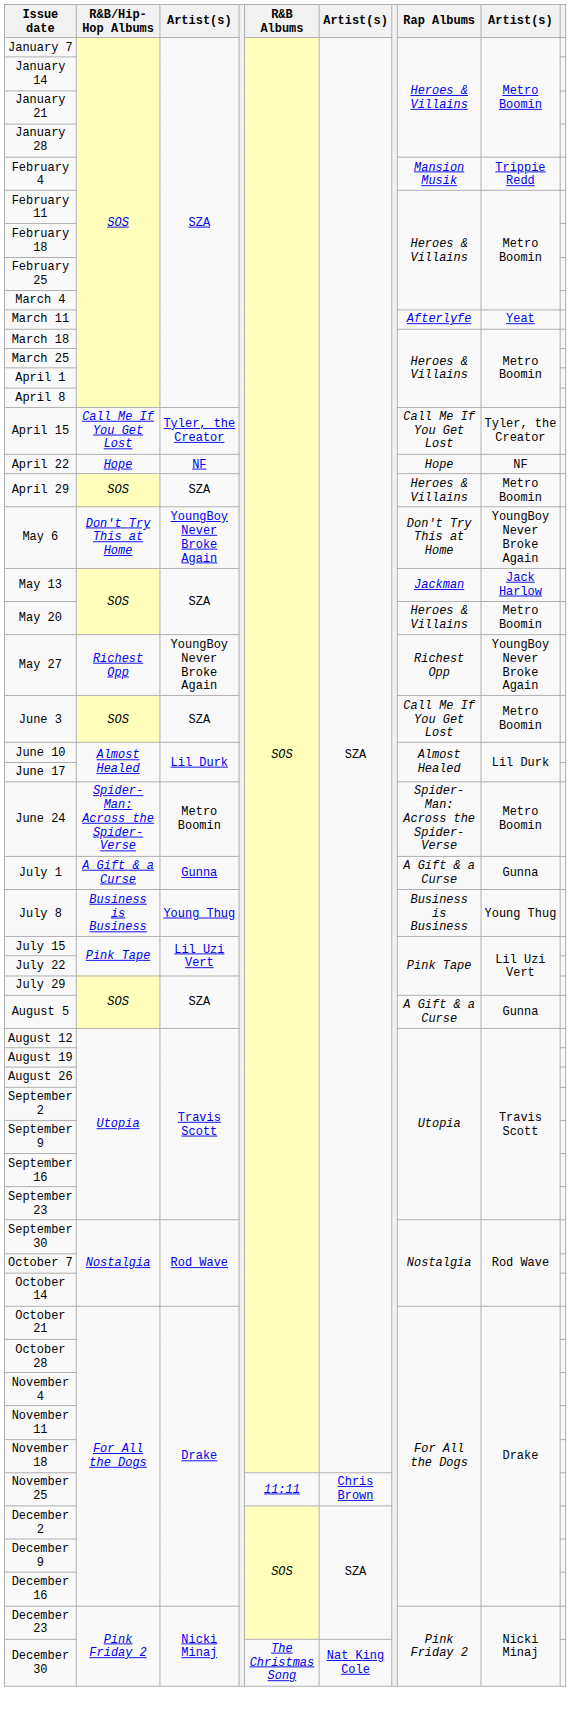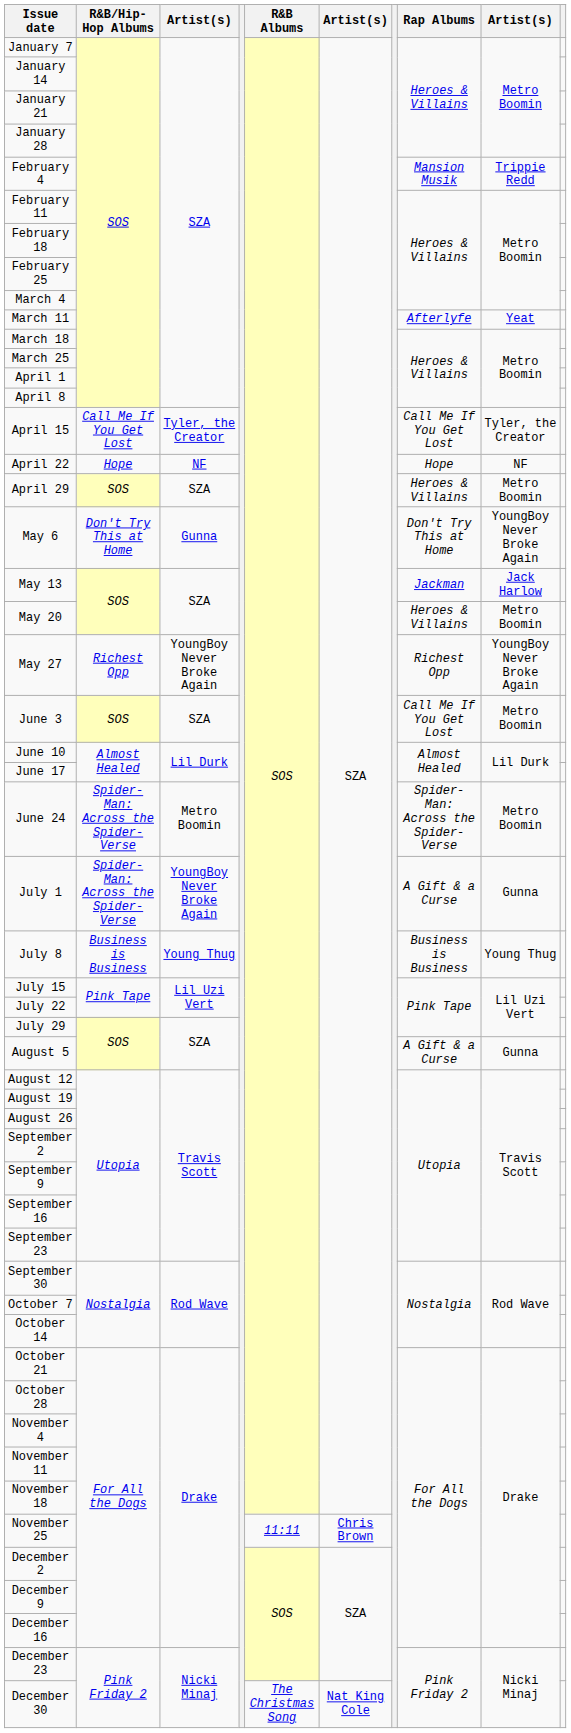 <table class="wikitable plainrowheaders" style="text-align:center;">
 <tr>
 <th scope="col">Issue date</th>
 <th scope="col">R&B/Hip-Hop Albums</th>
 <th scope="col">Artist(s)</th>
 <th rowspan="55"></th>
 <th scope="col">R&B Albums</th>
 <th scope="col">Artist(s)</th>
 <th rowspan="55"></th>
 <th scope="col">Rap Albums</th>
 <th scope="col">Artist(s)</th>
 <th scope="col"></th>
 </tr>
 <tr>
 <td scope="row">January 7</td>
 <td style="background-color:#FFFFBB" rowspan="14"><em><a href='#'>SOS</a></em> </td>
 <td rowspan="14"><a href='#'>SZA</a></td>
 <td style="background-color:#FFFFBB" rowspan="46"><em>SOS</em> </td>
 <td rowspan="46">SZA</td>
 <td rowspan="4"><em><a href='#'>Heroes & Villains</a></em></td>
 <td rowspan="4"><a href='#'>Metro Boomin</a></td>
 <td></td>
 </tr>
 <tr>
 <td>January 14</td>
 <td></td>
 </tr>
 <tr>
 <td>January 21</td>
 <td></td>
 </tr>
 <tr>
 <td>January 28</td>
 <td></td>
 </tr>
 <tr>
 <td>February 4</td>
 <td><em><a href='#'>Mansion Musik</a></em></td>
 <td><a href='#'>Trippie Redd</a></td>
 <td></td>
 </tr>
 <tr>
 <td>February 11</td>
 <td rowspan="4"><em>Heroes & Villains</em></td>
 <td rowspan="4">Metro Boomin</td>
 <td></td>
 </tr>
 <tr>
 <td>February 18</td>
 <td></td>
 </tr>
 <tr>
 <td>February 25</td>
 <td></td>
 </tr>
 <tr>
 <td>March 4</td>
 <td></td>
 </tr>
 <tr>
 <td>March 11</td>
 <td><em><a href='#'>Afterlyfe</a></em></td>
 <td><a href='#'>Yeat</a></td>
 <td></td>
 </tr>
 <tr>
 <td>March 18</td>
 <td rowspan="4"><em>Heroes & Villains</em></td>
 <td rowspan="4">Metro Boomin</td>
 <td></td>
 </tr>
 <tr>
 <td>March 25</td>
 <td></td>
 </tr>
 <tr>
 <td>April 1</td>
 <td></td>
 </tr>
 <tr>
 <td>April 8</td>
 <td></td>
 </tr>
 <tr>
 <td>April 15</td>
 <td><em><a href='#'>Call Me If You Get Lost</a></em></td>
 <td><a href='#'>Tyler, the Creator</a></td>
 <td><em>Call Me If You Get Lost</em></td>
 <td>Tyler, the Creator</td>
 <td></td>
 </tr>
 <tr>
 <td>April 22</td>
 <td><em><a href='#'>Hope</a></em></td>
 <td><a href='#'>NF</a></td>
 <td><em>Hope</em></td>
 <td>NF</td>
 <td></td>
 </tr>
 <tr>
 <td>April 29</td>
 <td style="background-color:#FFFFBB"><em>SOS</em> </td>
 <td>SZA</td>
 <td><em>Heroes & Villains</em></td>
 <td>Metro Boomin</td>
 <td></td>
 </tr>
 <tr>
 <td>May 6</td>
 <td><em><a href='#'>Don't Try This at Home</a></em></td>
-<td><a href='#'>YoungBoy Never Broke Again</a></td>
+<td><a href='#'>Gunna</a></td>
 <td><em>Don't Try This at Home</em></td>
 <td>YoungBoy Never Broke Again</td>
 <td></td>
 </tr>
 <tr>
 <td>May 13</td>
 <td style="background-color:#FFFFBB" rowspan="2"><em>SOS</em> </td>
 <td rowspan="2">SZA</td>
 <td><em><a href='#'>Jackman</a></em></td>
 <td><a href='#'>Jack Harlow</a></td>
 <td></td>
 </tr>
 <tr>
 <td>May 20</td>
 <td><em>Heroes & Villains</em></td>
 <td>Metro Boomin</td>
 <td></td>
 </tr>
 <tr>
 <td>May 27</td>
 <td><em><a href='#'>Richest Opp</a></em></td>
 <td>YoungBoy Never Broke Again</td>
 <td><em>Richest Opp</em></td>
 <td>YoungBoy Never Broke Again</td>
 <td></td>
 </tr>
 <tr>
 <td>June 3</td>
 <td style="background-color:#FFFFBB"><em>SOS</em> </td>
 <td>SZA</td>
 <td><em>Call Me If You Get Lost</em></td>
 <td>Metro Boomin</td>
 <td></td>
 </tr>
 <tr>
 <td>June 10</td>
 <td rowspan="2"><em><a href='#'>Almost Healed</a></em></td>
 <td rowspan="2"><a href='#'>Lil Durk</a></td>
 <td rowspan="2"><em>Almost Healed</em></td>
 <td rowspan="2">Lil Durk</td>
 <td></td>
 </tr>
 <tr>
 <td>June 17</td>
 <td></td>
 </tr>
 <tr>
 <td>June 24</td>
 <td><em><a href='#'>Spider-Man: Across the Spider-Verse</a></em></td>
 <td>Metro Boomin</td>
 <td><em>Spider-Man: Across the Spider-Verse</em></td>
 <td>Metro Boomin</td>
 <td></td>
 </tr>
 <tr>
 <td>July 1</td>
-<td><em><a href='#'>A Gift & a Curse</a></em></td>
-<td><a href='#'>Gunna</a></td>
+<td><em><a href='#'>Spider-Man: Across the Spider-Verse</a></em></td>
+<td><a href='#'>YoungBoy Never Broke Again</a></td>
 <td><em>A Gift & a Curse</em></td>
 <td>Gunna</td>
 <td></td>
 </tr>
 <tr>
 <td>July 8</td>
 <td><em><a href='#'>Business is Business</a></em></td>
 <td><a href='#'>Young Thug</a></td>
 <td><em>Business is Business</em></td>
 <td>Young Thug</td>
 <td></td>
 </tr>
 <tr>
 <td>July 15</td>
 <td rowspan="2"><em><a href='#'>Pink Tape</a></em></td>
 <td rowspan="2"><a href='#'>Lil Uzi Vert</a></td>
 <td rowspan="3"><em>Pink Tape</em></td>
 <td rowspan="3">Lil Uzi Vert</td>
 <td></td>
 </tr>
 <tr>
 <td>July 22</td>
 <td></td>
 </tr>
 <tr>
 <td>July 29</td>
 <td style="background-color:#FFFFBB" rowspan="2"><em>SOS</em> </td>
 <td rowspan="2">SZA</td>
 <td></td>
 </tr>
 <tr>
 <td>August 5</td>
 <td><em>A Gift & a Curse</em></td>
 <td>Gunna</td>
 <td></td>
 </tr>
 <tr>
 <td>August 12</td>
 <td rowspan="7"><em><a href='#'>Utopia</a></em></td>
 <td rowspan="7"><a href='#'>Travis Scott</a></td>
 <td rowspan="7"><em>Utopia</em></td>
 <td rowspan="7">Travis Scott</td>
 <td></td>
 </tr>
 <tr>
 <td>August 19</td>
 <td></td>
 </tr>
 <tr>
 <td>August 26</td>
 <td></td>
 </tr>
 <tr>
 <td>September 2</td>
 <td></td>
 </tr>
 <tr>
 <td>September 9</td>
 <td></td>
 </tr>
 <tr>
 <td>September 16</td>
 <td></td>
 </tr>
 <tr>
 <td>September 23</td>
 <td></td>
 </tr>
 <tr>
 <td>September 30</td>
 <td rowspan="3"><em><a href='#'>Nostalgia</a></em></td>
 <td rowspan="3"><a href='#'>Rod Wave</a></td>
 <td rowspan="3"><em>Nostalgia</em></td>
 <td rowspan="3">Rod Wave</td>
 <td></td>
 </tr>
 <tr>
 <td>October 7</td>
 <td></td>
 </tr>
 <tr>
 <td>October 14</td>
 <td></td>
 </tr>
 <tr>
 <td>October 21</td>
 <td rowspan="9"><em><a href='#'>For All the Dogs</a></em></td>
 <td rowspan="9"><a href='#'>Drake</a></td>
 <td rowspan="9"><em>For All the Dogs</em></td>
 <td rowspan="9">Drake</td>
 <td></td>
 </tr>
 <tr>
 <td>October 28</td>
 <td></td>
 </tr>
 <tr>
 <td>November 4</td>
 <td></td>
 </tr>
 <tr>
 <td>November 11</td>
 <td></td>
 </tr>
 <tr>
 <td>November 18</td>
 <td></td>
 </tr>
 <tr>
 <td>November 25</td>
 <td><em><a href='#'>11:11</a></em></td>
 <td><a href='#'>Chris Brown</a></td>
 <td></td>
 </tr>
 <tr>
 <td>December 2</td>
 <td style="background-color:#FFFFBB" rowspan="4"><em>SOS</em> </td>
 <td rowspan="4">SZA</td>
 <td></td>
 </tr>
 <tr>
 <td>December 9</td>
 <td></td>
 </tr>
 <tr>
 <td>December 16</td>
 <td></td>
 </tr>
 <tr>
 <td>December 23</td>
 <td rowspan="2"><em><a href='#'>Pink Friday 2</a></em></td>
 <td rowspan="2"><a href='#'>Nicki Minaj</a></td>
 <td rowspan="2"><em>Pink Friday 2</em></td>
 <td rowspan="2">Nicki Minaj</td>
 <td></td>
 </tr>
 <tr>
 <td>December 30</td>
 <td><em><a href='#'>The Christmas Song</a></em></td>
 <td><a href='#'>Nat King Cole</a></td>
 <td></td>
 </tr>
 </table>
